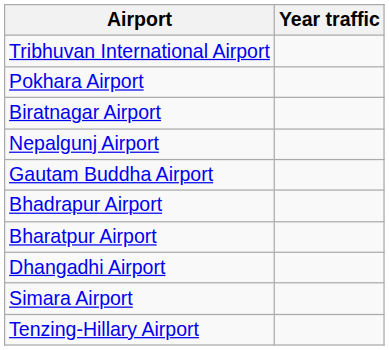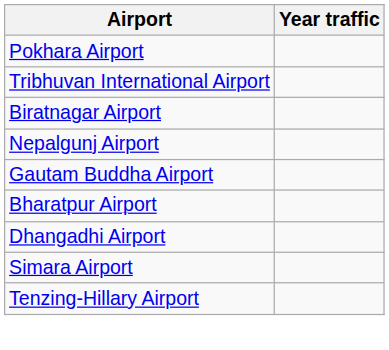 <table class="wikitable sortable">
 <tr>
 <th>Airport</th>
 <th>Year traffic</th>
 </tr>
 <tr>
-<td><a href='#'>Tribhuvan International Airport</a></td>
+<td><a href='#'>Pokhara Airport</a></td>
 <td></td>
 </tr>
 <tr>
-<td><a href='#'>Pokhara Airport</a></td>
+<td><a href='#'>Tribhuvan International Airport</a></td>
 <td></td>
 </tr>
 <tr>
 <td><a href='#'>Biratnagar Airport</a></td>
 <td></td>
 </tr>
 <tr>
 <td><a href='#'>Nepalgunj Airport</a></td>
 <td></td>
 </tr>
 <tr>
 <td><a href='#'>Gautam Buddha Airport</a></td>
-<td></td>
-</tr>
-<tr>
-<td><a href='#'>Bhadrapur Airport</a></td>
 <td></td>
 </tr>
 <tr>
 <td><a href='#'>Bharatpur Airport</a></td>
 <td></td>
 </tr>
 <tr>
 <td><a href='#'>Dhangadhi Airport</a></td>
 <td></td>
 </tr>
 <tr>
 <td><a href='#'>Simara Airport</a></td>
 <td></td>
 </tr>
 <tr>
 <td><a href='#'>Tenzing-Hillary Airport</a></td>
 <td></td>
 </tr>
 </table>
